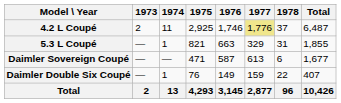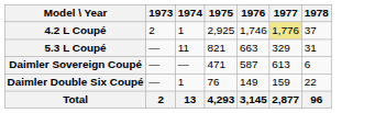 <table class="wikitable">
 <tr>
 <th>Model \ Year</th>
 <th>1973</th>
 <th>1974</th>
 <th>1975</th>
 <th>1976</th>
 <th>1977</th>
 <th>1978</th>
-<th>Total</th>
 </tr>
 <tr>
 <th>4.2 L Coupé</th>
 <td>2</td>
-<td>11</td>
+<td>1</td>
 <td>2,925</td>
 <td>1,746</td>
 <td style="background: khaki;">1,776</td>
 <td>37</td>
-<td>6,487</td>
 </tr>
 <tr>
 <th>5.3 L Coupé</th>
 <td>—</td>
-<td>1</td>
+<td>11</td>
 <td>821</td>
 <td>663</td>
 <td>329</td>
 <td>31</td>
-<td>1,855</td>
 </tr>
 <tr>
 <th>Daimler Sovereign Coupé</th>
 <td>—</td>
 <td>—</td>
 <td>471</td>
 <td>587</td>
 <td>613</td>
 <td>6</td>
-<td>1,677</td>
 </tr>
 <tr>
 <th>Daimler Double Six Coupé</th>
 <td>—</td>
 <td>1</td>
 <td>76</td>
 <td>149</td>
 <td>159</td>
 <td>22</td>
-<td>407</td>
 </tr>
 <tr>
 <th>Total</th>
 <th>2</th>
 <th>13</th>
 <th>4,293</th>
 <th>3,145</th>
 <th>2,877</th>
 <th>96</th>
-<th>10,426</th>
 </tr>
 </table>
